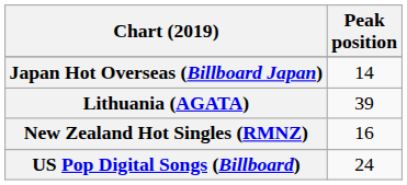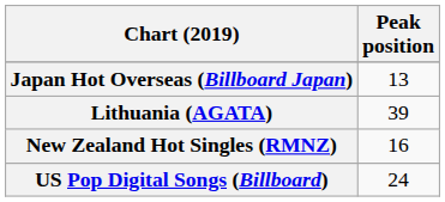 <table class="wikitable sortable plainrowheaders" style="text-align:center">
 <tr>
 <th scope="col">Chart (2019)</th>
 <th scope="col">Peak<br>position</th>
 </tr>
 <tr>
 </tr>
 <tr>
 </tr>
 <tr>
 <th scope="row">Japan Hot Overseas (<em><a href='#'>Billboard Japan</a></em>)</th>
-<td>14</td>
+<td>13</td>
 </tr>
 <tr>
 <th scope="row">Lithuania (<a href='#'>AGATA</a>)</th>
 <td>39</td>
 </tr>
 <tr>
 <th scope="row">New Zealand Hot Singles (<a href='#'>RMNZ</a>)</th>
 <td>16</td>
 </tr>
 <tr>
 </tr>
 <tr>
 <th scope="row">US <a href='#'>Pop Digital Songs</a> (<em><a href='#'>Billboard</a></em>)</th>
 <td>24</td>
 </tr>
 </table>
